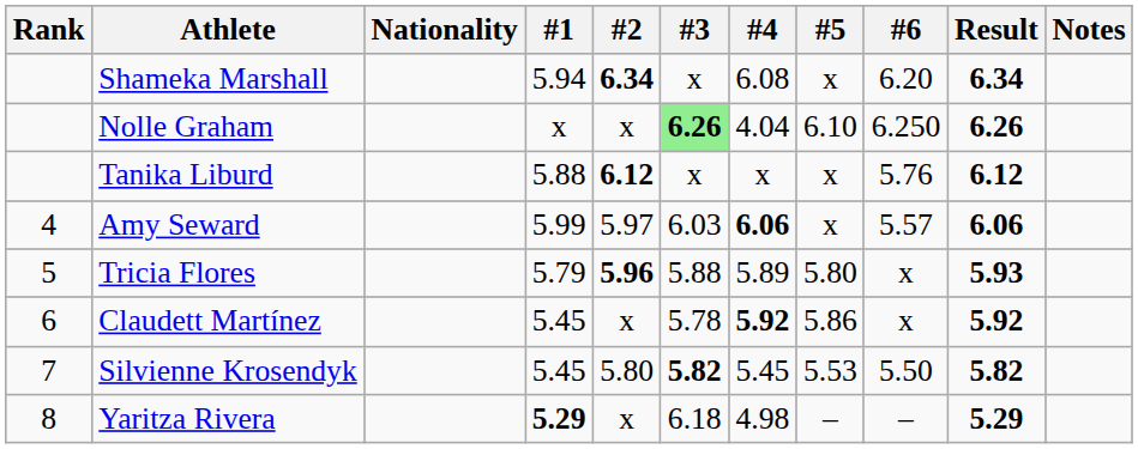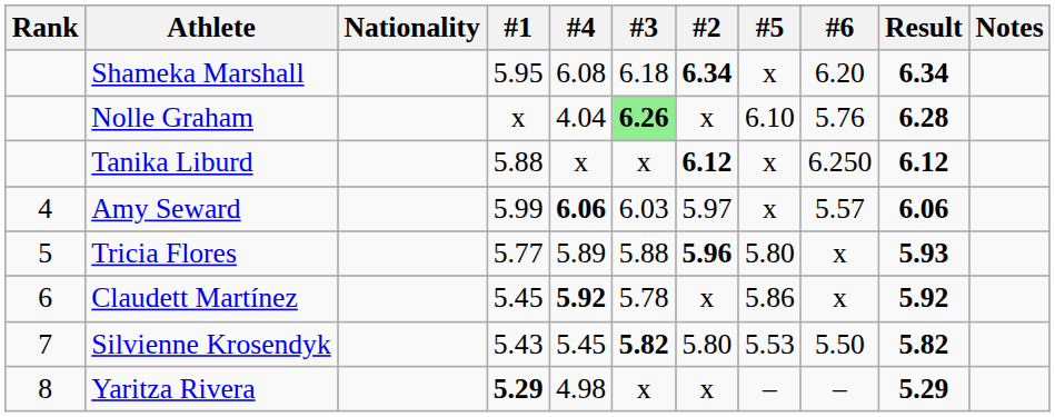 <table class="wikitable sortable" style="text-align:center">
 <tr>
 <th>Rank</th>
 <th>Athlete</th>
 <th>Nationality</th>
 <th>#1</th>
+<th>#4</th>
+<th>#3</th>
 <th>#2</th>
-<th>#3</th>
-<th>#4</th>
 <th>#5</th>
 <th>#6</th>
 <th>Result</th>
 <th>Notes</th>
 </tr>
 <tr>
 <td></td>
 <td align="left"><a href='#'>Shameka Marshall</a></td>
 <td align=left></td>
-<td>5.94</td>
+<td>5.95</td>
+<td>6.08</td>
+<td>6.18</td>
 <td><strong>6.34</strong></td>
-<td>x</td>
-<td>6.08</td>
 <td>x</td>
 <td>6.20</td>
 <td><strong>6.34</strong></td>
 <td></td>
 </tr>
 <tr>
 <td></td>
 <td align="left"><a href='#'>Nolle Graham</a></td>
 <td align=left></td>
 <td>x</td>
+<td>4.04</td>
+<td style="background: lightgreen;"><strong>6.26</strong></td>
 <td>x</td>
-<td style="background: lightgreen;"><strong>6.26</strong></td>
-<td>4.04</td>
 <td>6.10</td>
-<td>6.250</td>
-<td><strong>6.26</strong></td>
+<td>5.76</td>
+<td><strong>6.28</strong></td>
 <td></td>
 </tr>
 <tr>
 <td></td>
 <td align="left"><a href='#'>Tanika Liburd</a></td>
 <td align=left></td>
 <td>5.88</td>
+<td>x</td>
+<td>x</td>
 <td><strong>6.12</strong></td>
 <td>x</td>
-<td>x</td>
-<td>x</td>
-<td>5.76</td>
+<td>6.250</td>
 <td><strong>6.12</strong></td>
 <td></td>
 </tr>
 <tr>
 <td>4</td>
 <td align="left"><a href='#'>Amy Seward</a></td>
 <td align=left></td>
 <td>5.99</td>
+<td><strong>6.06</strong></td>
+<td>6.03</td>
 <td>5.97</td>
-<td>6.03</td>
-<td><strong>6.06</strong></td>
 <td>x</td>
 <td>5.57</td>
 <td><strong>6.06</strong></td>
 <td></td>
 </tr>
 <tr>
 <td>5</td>
 <td align="left"><a href='#'>Tricia Flores</a></td>
 <td align=left></td>
-<td>5.79</td>
+<td>5.77</td>
+<td>5.89</td>
+<td>5.88</td>
 <td><strong>5.96</strong></td>
-<td>5.88</td>
-<td>5.89</td>
 <td>5.80</td>
 <td>x</td>
 <td><strong>5.93</strong></td>
 <td></td>
 </tr>
 <tr>
 <td>6</td>
 <td align="left"><a href='#'>Claudett Martínez</a></td>
 <td align=left></td>
 <td>5.45</td>
+<td><strong>5.92</strong></td>
+<td>5.78</td>
 <td>x</td>
-<td>5.78</td>
-<td><strong>5.92</strong></td>
 <td>5.86</td>
 <td>x</td>
 <td><strong>5.92</strong></td>
 <td></td>
 </tr>
 <tr>
 <td>7</td>
 <td align="left"><a href='#'>Silvienne Krosendyk</a></td>
 <td align=left></td>
+<td>5.43</td>
 <td>5.45</td>
+<td><strong>5.82</strong></td>
 <td>5.80</td>
-<td><strong>5.82</strong></td>
-<td>5.45</td>
 <td>5.53</td>
 <td>5.50</td>
 <td><strong>5.82</strong></td>
 <td></td>
 </tr>
 <tr>
 <td>8</td>
 <td align="left"><a href='#'>Yaritza Rivera</a></td>
 <td align=left></td>
 <td><strong>5.29</strong></td>
+<td>4.98</td>
 <td>x</td>
-<td>6.18</td>
-<td>4.98</td>
+<td>x</td>
 <td>–</td>
 <td>–</td>
 <td><strong>5.29</strong></td>
 <td></td>
 </tr>
 </table>
